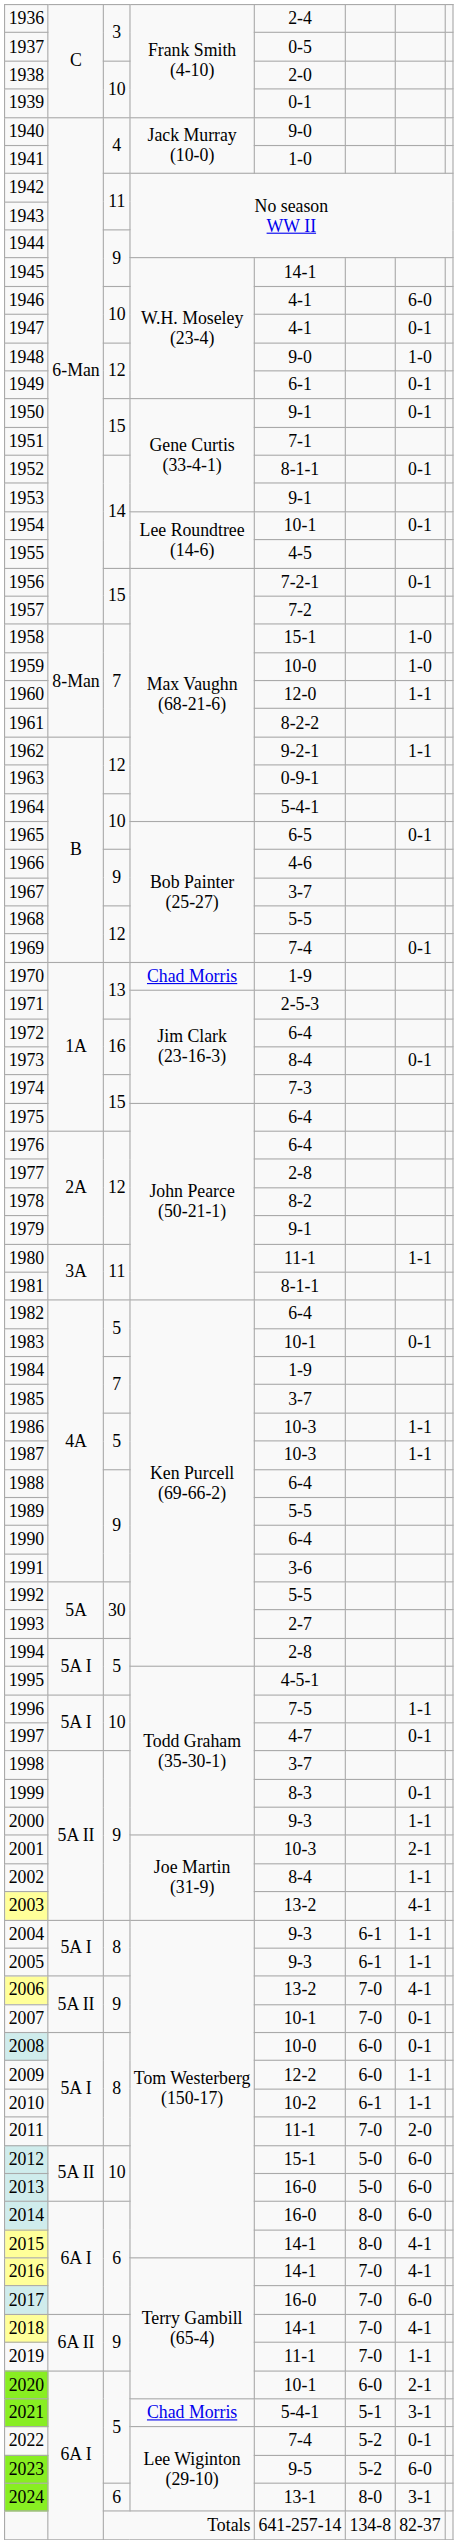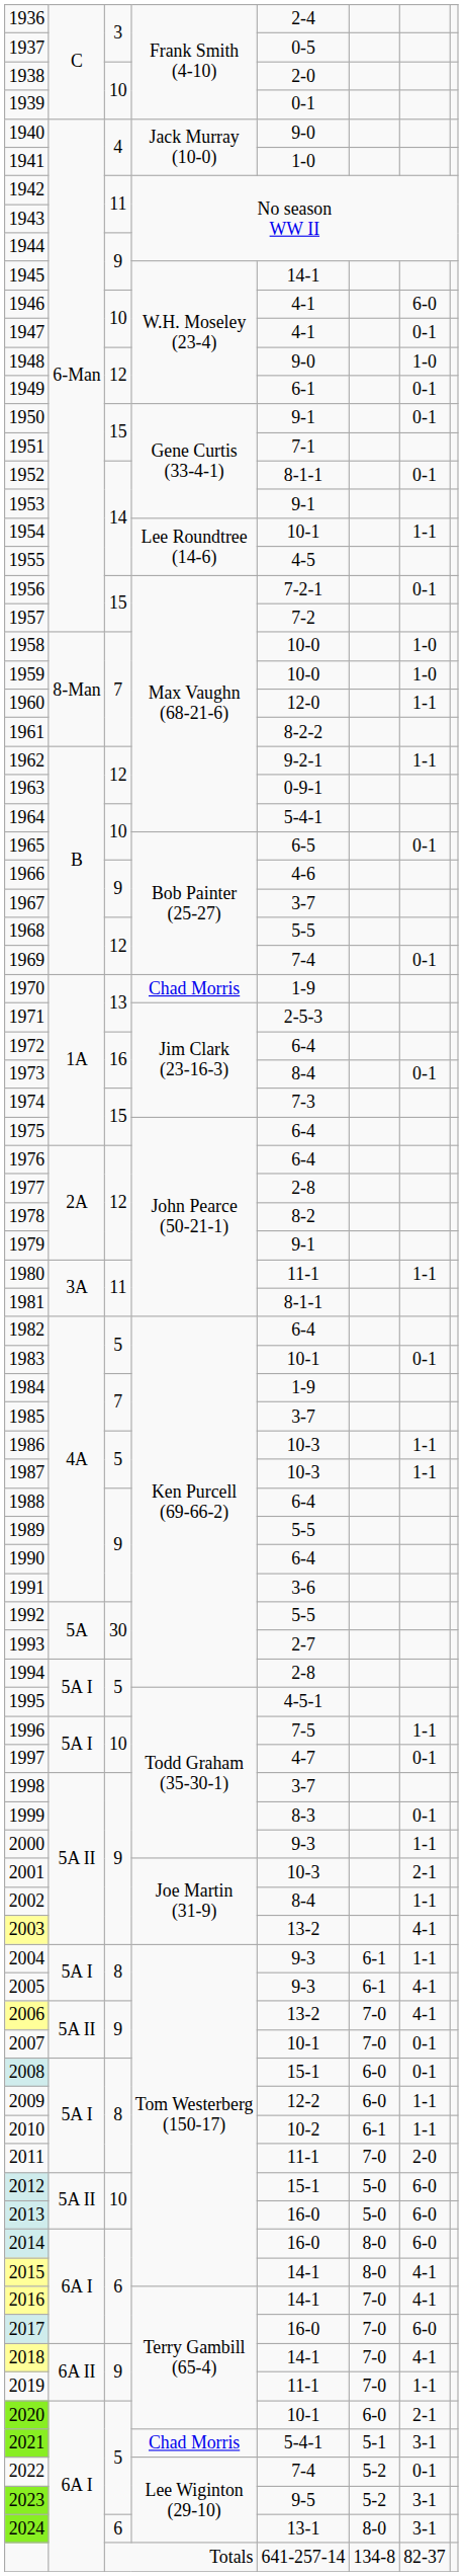 <table class="wikitable" style="text-align:center">
 <tr>
 <td>1936</td>
 <td rowspan="4">C</td>
 <td rowspan="2">3</td>
 <td rowspan="4">Frank Smith<br>(4-10)</td>
 <td>2-4</td>
 <td></td>
 <td></td>
 <td></td>
 </tr>
 <tr>
 <td>1937</td>
 <td>0-5</td>
 <td></td>
 <td></td>
 <td></td>
 </tr>
 <tr>
 <td>1938</td>
 <td rowspan="2">10</td>
 <td>2-0</td>
 <td></td>
 <td></td>
 <td></td>
 </tr>
 <tr>
 <td>1939</td>
 <td>0-1</td>
 <td></td>
 <td></td>
 <td></td>
 </tr>
 <tr>
 <td>1940</td>
 <td rowspan="18">6-Man</td>
 <td rowspan="2">4</td>
 <td rowspan="2">Jack Murray<br>(10-0)</td>
 <td>9-0</td>
 <td></td>
 <td></td>
 <td></td>
 </tr>
 <tr>
 <td>1941</td>
 <td>1-0</td>
 <td></td>
 <td></td>
 <td></td>
 </tr>
 <tr>
 <td>1942</td>
 <td rowspan="2">11</td>
 <td rowspan=3 colspan=5 style="text-align: center;">No season<br><a href='#'>WW II</a></td>
 </tr>
 <tr>
 <td>1943</td>
 </tr>
 <tr>
 <td>1944</td>
 <td rowspan="2">9</td>
 </tr>
 <tr>
 <td>1945</td>
 <td rowspan="5">W.H. Moseley<br>(23-4)</td>
 <td>14-1</td>
 <td></td>
 <td></td>
 <td></td>
 </tr>
 <tr>
 <td>1946</td>
 <td rowspan="2">10</td>
 <td>4-1</td>
 <td></td>
 <td>6-0</td>
 <td></td>
 </tr>
 <tr>
 <td>1947</td>
 <td>4-1</td>
 <td></td>
 <td>0-1</td>
 <td></td>
 </tr>
 <tr>
 <td>1948</td>
 <td rowspan="2">12</td>
 <td>9-0</td>
 <td></td>
 <td>1-0</td>
 <td></td>
 </tr>
 <tr>
 <td>1949</td>
 <td>6-1</td>
 <td></td>
 <td>0-1</td>
 <td></td>
 </tr>
 <tr>
 <td>1950</td>
 <td rowspan="2">15</td>
 <td rowspan="4">Gene Curtis<br>(33-4-1)</td>
 <td>9-1</td>
 <td></td>
 <td>0-1</td>
 <td></td>
 </tr>
 <tr>
 <td>1951</td>
 <td>7-1</td>
 <td></td>
 <td></td>
 <td></td>
 </tr>
 <tr>
 <td>1952</td>
 <td rowspan="4">14</td>
 <td>8-1-1</td>
 <td></td>
 <td>0-1</td>
 <td></td>
 </tr>
 <tr>
 <td>1953</td>
 <td>9-1</td>
 <td></td>
 <td></td>
 <td></td>
 </tr>
 <tr>
 <td>1954</td>
 <td rowspan="2">Lee Roundtree<br>(14-6)</td>
 <td>10-1</td>
 <td></td>
-<td>0-1</td>
+<td>1-1</td>
 <td></td>
 </tr>
 <tr>
 <td>1955</td>
 <td>4-5</td>
 <td></td>
 <td></td>
 <td></td>
 </tr>
 <tr>
 <td>1956</td>
 <td rowspan="2">15</td>
 <td rowspan="9">Max Vaughn<br>(68-21-6)</td>
 <td>7-2-1</td>
 <td></td>
 <td>0-1</td>
 <td></td>
 </tr>
 <tr>
 <td>1957</td>
 <td>7-2</td>
 <td></td>
 <td></td>
 <td></td>
 </tr>
 <tr>
 <td>1958</td>
 <td rowspan="4">8-Man</td>
 <td rowspan="4">7</td>
-<td>15-1</td>
+<td>10-0</td>
 <td></td>
 <td>1-0</td>
 <td></td>
 </tr>
 <tr>
 <td>1959</td>
 <td>10-0</td>
 <td></td>
 <td>1-0</td>
 <td></td>
 </tr>
 <tr>
 <td>1960</td>
 <td>12-0</td>
 <td></td>
 <td>1-1</td>
 <td></td>
 </tr>
 <tr>
 <td>1961</td>
 <td>8-2-2</td>
 <td></td>
 <td></td>
 <td></td>
 </tr>
 <tr>
 <td>1962</td>
 <td rowspan="8">B</td>
 <td rowspan="2">12</td>
 <td>9-2-1</td>
 <td></td>
 <td>1-1</td>
 <td></td>
 </tr>
 <tr>
 <td>1963</td>
 <td>0-9-1</td>
 <td></td>
 <td></td>
 <td></td>
 </tr>
 <tr>
 <td>1964</td>
 <td rowspan="2">10</td>
 <td>5-4-1</td>
 <td></td>
 <td></td>
 <td></td>
 </tr>
 <tr>
 <td>1965</td>
 <td rowspan="5">Bob Painter<br>(25-27)</td>
 <td>6-5</td>
 <td></td>
 <td>0-1</td>
 <td></td>
 </tr>
 <tr>
 <td>1966</td>
 <td rowspan="2">9</td>
 <td>4-6</td>
 <td></td>
 <td></td>
 <td></td>
 </tr>
 <tr>
 <td>1967</td>
 <td>3-7</td>
 <td></td>
 <td></td>
 <td></td>
 </tr>
 <tr>
 <td>1968</td>
 <td rowspan="2">12</td>
 <td>5-5</td>
 <td></td>
 <td></td>
 <td></td>
 </tr>
 <tr>
 <td>1969</td>
 <td>7-4</td>
 <td></td>
 <td>0-1</td>
 <td></td>
 </tr>
 <tr>
 <td>1970</td>
 <td rowspan="6">1A</td>
 <td rowspan="2">13</td>
 <td><a href='#'>Chad Morris</a></td>
 <td>1-9</td>
 <td></td>
 <td></td>
 <td></td>
 </tr>
 <tr>
 <td>1971</td>
 <td rowspan="4">Jim Clark<br>(23-16-3)</td>
 <td>2-5-3</td>
 <td></td>
 <td></td>
 <td></td>
 </tr>
 <tr>
 <td>1972</td>
 <td rowspan="2">16</td>
 <td>6-4</td>
 <td></td>
 <td></td>
 <td></td>
 </tr>
 <tr>
 <td>1973</td>
 <td>8-4</td>
 <td></td>
 <td>0-1</td>
 <td></td>
 </tr>
 <tr>
 <td>1974</td>
 <td rowspan="2">15</td>
 <td>7-3</td>
 <td></td>
 <td></td>
 <td></td>
 </tr>
 <tr>
 <td>1975</td>
 <td rowspan="7">John Pearce<br>(50-21-1)</td>
 <td>6-4</td>
 <td></td>
 <td></td>
 <td></td>
 </tr>
 <tr>
 <td>1976</td>
 <td rowspan="4">2A</td>
 <td rowspan="4">12</td>
 <td>6-4</td>
 <td></td>
 <td></td>
 <td></td>
 </tr>
 <tr>
 <td>1977</td>
 <td>2-8</td>
 <td></td>
 <td></td>
 <td></td>
 </tr>
 <tr>
 <td>1978</td>
 <td>8-2</td>
 <td></td>
 <td></td>
 <td></td>
 </tr>
 <tr>
 <td>1979</td>
 <td>9-1</td>
 <td></td>
 <td></td>
 <td></td>
 </tr>
 <tr>
 <td>1980</td>
 <td rowspan="2">3A</td>
 <td rowspan="2">11</td>
 <td>11-1</td>
 <td></td>
 <td>1-1</td>
 <td></td>
 </tr>
 <tr>
 <td>1981</td>
 <td>8-1-1</td>
 <td></td>
 <td></td>
 <td></td>
 </tr>
 <tr>
 <td>1982</td>
 <td rowspan="10">4A</td>
 <td rowspan="2">5</td>
 <td rowspan="13">Ken Purcell<br>(69-66-2)</td>
 <td>6-4</td>
 <td></td>
 <td></td>
 <td></td>
 </tr>
 <tr>
 <td>1983</td>
 <td>10-1</td>
 <td></td>
 <td>0-1</td>
 <td></td>
 </tr>
 <tr>
 <td>1984</td>
 <td rowspan="2">7</td>
 <td>1-9</td>
 <td></td>
 <td></td>
 <td></td>
 </tr>
 <tr>
 <td>1985</td>
 <td>3-7</td>
 <td></td>
 <td></td>
 <td></td>
 </tr>
 <tr>
 <td>1986</td>
 <td rowspan="2">5</td>
 <td>10-3</td>
 <td></td>
 <td>1-1</td>
 <td></td>
 </tr>
 <tr>
 <td>1987</td>
 <td>10-3</td>
 <td></td>
 <td>1-1</td>
 <td></td>
 </tr>
 <tr>
 <td>1988</td>
 <td rowspan="4">9</td>
 <td>6-4</td>
 <td></td>
 <td></td>
 <td></td>
 </tr>
 <tr>
 <td>1989</td>
 <td>5-5</td>
 <td></td>
 <td></td>
 <td></td>
 </tr>
 <tr>
 <td>1990</td>
 <td>6-4</td>
 <td></td>
 <td></td>
 <td></td>
 </tr>
 <tr>
 <td>1991</td>
 <td>3-6</td>
 <td></td>
 <td></td>
 <td></td>
 </tr>
 <tr>
 <td>1992</td>
 <td rowspan="2">5A</td>
 <td rowspan="2">30</td>
 <td>5-5</td>
 <td></td>
 <td></td>
 <td></td>
 </tr>
 <tr>
 <td>1993</td>
 <td>2-7</td>
 <td></td>
 <td></td>
 <td></td>
 </tr>
 <tr>
 <td>1994</td>
 <td rowspan="2">5A I</td>
 <td rowspan="2">5</td>
 <td>2-8</td>
 <td></td>
 <td></td>
 <td></td>
 </tr>
 <tr>
 <td>1995</td>
 <td rowspan="6">Todd Graham<br>(35-30-1)</td>
 <td>4-5-1</td>
 <td></td>
 <td></td>
 <td></td>
 </tr>
 <tr>
 <td>1996</td>
 <td rowspan="2">5A I</td>
 <td rowspan="2">10</td>
 <td>7-5</td>
 <td></td>
 <td>1-1</td>
 <td></td>
 </tr>
 <tr>
 <td>1997</td>
 <td>4-7</td>
 <td></td>
 <td>0-1</td>
 <td></td>
 </tr>
 <tr>
 <td>1998</td>
 <td rowspan="6">5A II</td>
 <td rowspan="6">9</td>
 <td>3-7</td>
 <td></td>
 <td></td>
 <td></td>
 </tr>
 <tr>
 <td>1999</td>
 <td>8-3</td>
 <td></td>
 <td>0-1</td>
 <td></td>
 </tr>
 <tr>
 <td>2000</td>
 <td>9-3</td>
 <td></td>
 <td>1-1</td>
 <td></td>
 </tr>
 <tr>
 <td>2001</td>
 <td rowspan="3">Joe Martin<br>(31-9)</td>
 <td>10-3</td>
 <td></td>
 <td>2-1</td>
 <td></td>
 </tr>
 <tr>
 <td>2002</td>
 <td>8-4</td>
 <td></td>
 <td>1-1</td>
 <td></td>
 </tr>
 <tr>
 <td style="background:#ff9">2003</td>
 <td>13-2</td>
 <td></td>
 <td>4-1</td>
 <td></td>
 </tr>
 <tr>
 <td>2004</td>
 <td rowspan="2">5A I</td>
 <td rowspan="2">8</td>
 <td rowspan="12">Tom Westerberg<br>(150-17)</td>
 <td>9-3</td>
 <td>6-1</td>
 <td>1-1</td>
 <td></td>
 </tr>
 <tr>
 <td>2005</td>
 <td>9-3</td>
 <td>6-1</td>
-<td>1-1</td>
+<td>4-1</td>
 <td></td>
 </tr>
 <tr>
 <td style="background:#ff9">2006</td>
 <td rowspan="2">5A II</td>
 <td rowspan="2">9</td>
 <td>13-2</td>
 <td>7-0</td>
 <td>4-1</td>
 <td></td>
 </tr>
 <tr>
 <td>2007</td>
 <td>10-1</td>
 <td>7-0</td>
 <td>0-1</td>
 <td></td>
 </tr>
 <tr>
 <td style="background:#cfecec">2008</td>
 <td rowspan="4">5A I</td>
 <td rowspan="4">8</td>
-<td>10-0</td>
+<td>15-1</td>
 <td>6-0</td>
 <td>0-1</td>
 <td></td>
 </tr>
 <tr>
 <td>2009</td>
 <td>12-2</td>
 <td>6-0</td>
 <td>1-1</td>
 <td></td>
 </tr>
 <tr>
 <td>2010</td>
 <td>10-2</td>
 <td>6-1</td>
 <td>1-1</td>
 <td></td>
 </tr>
 <tr>
 <td>2011</td>
 <td>11-1</td>
 <td>7-0</td>
 <td>2-0</td>
 <td></td>
 </tr>
 <tr>
 <td style="background:#cfecec">2012</td>
 <td rowspan="2">5A II</td>
 <td rowspan="2">10</td>
 <td>15-1</td>
 <td>5-0</td>
 <td>6-0</td>
 <td></td>
 </tr>
 <tr>
 <td style="background:#cfecec">2013</td>
 <td>16-0</td>
 <td>5-0</td>
 <td>6-0</td>
 <td></td>
 </tr>
 <tr>
 <td style="background:#cfecec">2014</td>
 <td rowspan="4">6A I</td>
 <td rowspan="4">6</td>
 <td>16-0</td>
 <td>8-0</td>
 <td>6-0</td>
 <td></td>
 </tr>
 <tr>
 <td style="background:#ff9">2015</td>
 <td>14-1</td>
 <td>8-0</td>
 <td>4-1</td>
 <td></td>
 </tr>
 <tr>
 <td style="background:#ff9">2016</td>
 <td rowspan="5">Terry Gambill<br>(65-4)</td>
 <td>14-1</td>
 <td>7-0</td>
 <td>4-1</td>
 <td></td>
 </tr>
 <tr>
 <td style="background:#cfecec">2017</td>
 <td>16-0</td>
 <td>7-0</td>
 <td>6-0</td>
 <td></td>
 </tr>
 <tr>
 <td style="background:#ff9">2018</td>
 <td rowspan="2">6A II</td>
 <td rowspan="2">9</td>
 <td>14-1</td>
 <td>7-0</td>
 <td>4-1</td>
 <td></td>
 </tr>
 <tr>
 <td>2019</td>
 <td>11-1</td>
 <td>7-0</td>
 <td>1-1</td>
 <td></td>
 </tr>
 <tr>
 <td style="background:#88ee22">2020</td>
 <td rowspan="6">6A I</td>
 <td rowspan="4">5</td>
 <td>10-1</td>
 <td>6-0</td>
 <td>2-1</td>
 <td></td>
 </tr>
 <tr>
 <td style="background:#88ee22">2021</td>
 <td><a href='#'>Chad Morris</a></td>
 <td>5-4-1</td>
 <td>5-1</td>
 <td>3-1</td>
 <td></td>
 </tr>
 <tr>
 <td>2022</td>
 <td rowspan="3">Lee Wiginton<br>(29-10)</td>
 <td>7-4</td>
 <td>5-2</td>
 <td>0-1</td>
 <td></td>
 </tr>
 <tr>
 <td style="background:#88ee22">2023</td>
 <td>9-5</td>
 <td>5-2</td>
-<td>6-0</td>
+<td>3-1</td>
 <td></td>
 </tr>
 <tr>
 <td style="background:#88ee22">2024</td>
 <td>6</td>
 <td>13-1</td>
 <td>8-0</td>
 <td>3-1</td>
 <td></td>
 </tr>
 <tr>
 <td colspan="4"; style="text-align:right;">Totals</td>
 <td>641-257-14</td>
 <td>134-8</td>
 <td>82-37</td>
 <td></td>
 </tr>
 </table>
